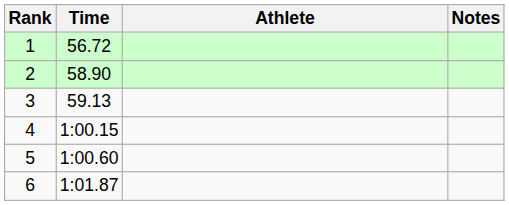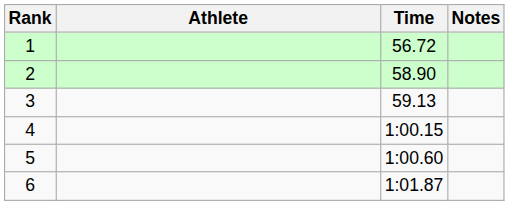 <table class="wikitable" style="text-align:center">
 <tr>
 <th>Rank</th>
+<th Style="width:18em">Athlete</th>
 <th>Time</th>
-<th Style="width:18em">Athlete</th>
 <th>Notes</th>
 </tr>
 <tr style="background:#cfc">
 <td>1</td>
+<td style="text-align:left"></td>
 <td>56.72</td>
-<td style="text-align:left"></td>
 <td></td>
 </tr>
 <tr style="background:#cfc">
 <td>2</td>
+<td style="text-align:left"></td>
 <td>58.90</td>
-<td style="text-align:left"></td>
 <td></td>
 </tr>
 <tr>
 <td>3</td>
+<td style="text-align:left"></td>
 <td>59.13</td>
-<td style="text-align:left"></td>
 <td></td>
 </tr>
 <tr>
 <td>4</td>
+<td style="text-align:left"></td>
 <td>1:00.15</td>
-<td style="text-align:left"></td>
 <td></td>
 </tr>
 <tr>
 <td>5</td>
+<td style="text-align:left"></td>
 <td>1:00.60</td>
-<td style="text-align:left"></td>
 <td></td>
 </tr>
 <tr>
 <td>6</td>
+<td style="text-align:left"></td>
 <td>1:01.87</td>
-<td style="text-align:left"></td>
 <td></td>
 </tr>
 </table>
